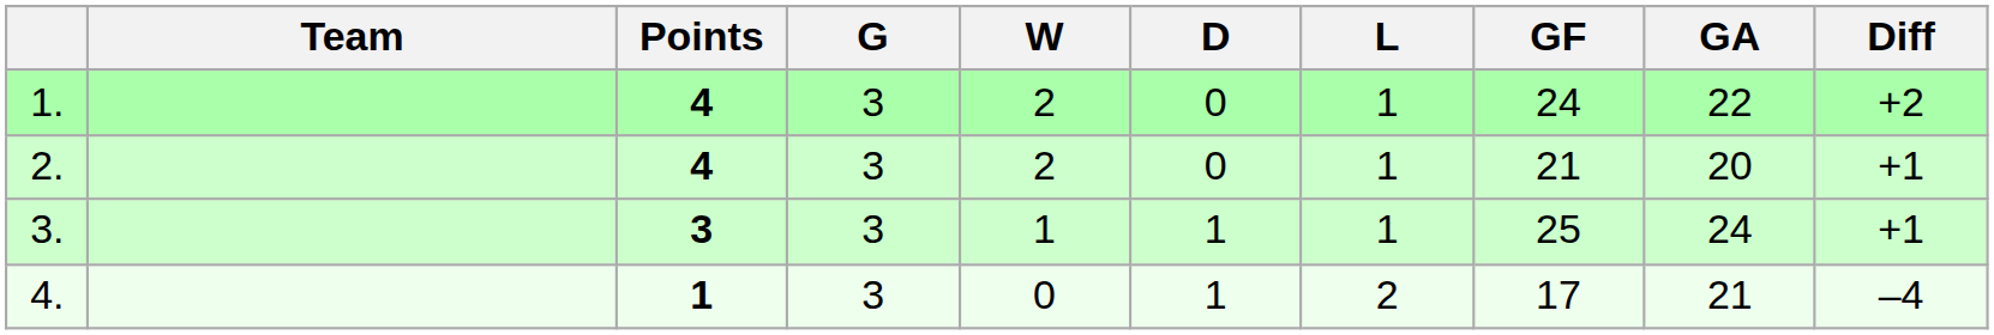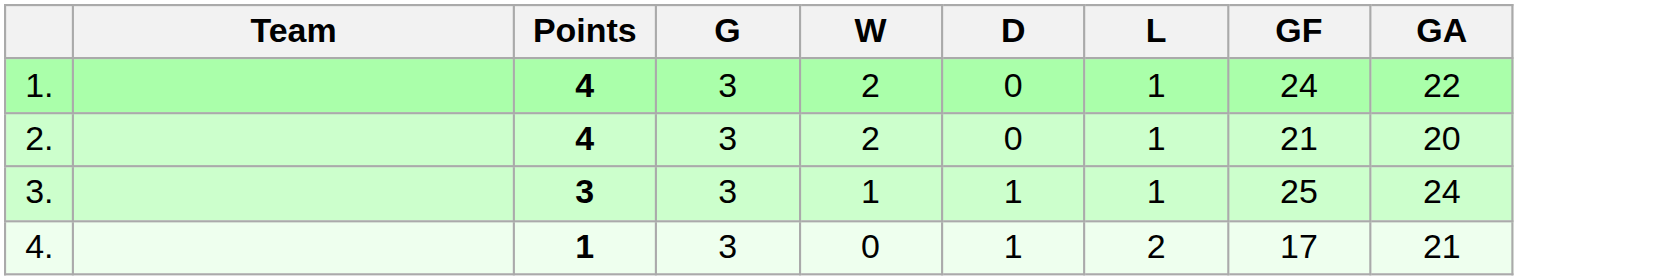 <table class=wikitable style="text-align:center">
 <tr bgcolor="#DCDCDC">
 <th width="25"></th>
 <th width="200">Team</th>
 <th width="60">Points</th>
 <th width="60">G</th>
 <th width="60">W</th>
 <th width="60">D</th>
 <th width="60">L</th>
 <th width="60">GF</th>
 <th width="60">GA</th>
-<th width="60">Diff</th>
 </tr>
 <tr bgcolor=#AAFFAA>
 <td>1.</td>
 <td align=left></td>
 <td><strong>4</strong></td>
 <td>3</td>
 <td>2</td>
 <td>0</td>
 <td>1</td>
 <td>24</td>
 <td>22</td>
-<td>+2</td>
 </tr>
 <tr bgcolor=#CCFFCC>
 <td>2.</td>
 <td align=left></td>
 <td><strong>4</strong></td>
 <td>3</td>
 <td>2</td>
 <td>0</td>
 <td>1</td>
 <td>21</td>
 <td>20</td>
-<td>+1</td>
 </tr>
 <tr bgcolor=#CCFFCC>
 <td>3.</td>
 <td align=left></td>
 <td><strong>3</strong></td>
 <td>3</td>
 <td>1</td>
 <td>1</td>
 <td>1</td>
 <td>25</td>
 <td>24</td>
-<td>+1</td>
 </tr>
 <tr bgcolor=#EEFFEE>
 <td>4.</td>
 <td align=left></td>
 <td><strong>1</strong></td>
 <td>3</td>
 <td>0</td>
 <td>1</td>
 <td>2</td>
 <td>17</td>
 <td>21</td>
-<td>–4</td>
 </tr>
 </table>
